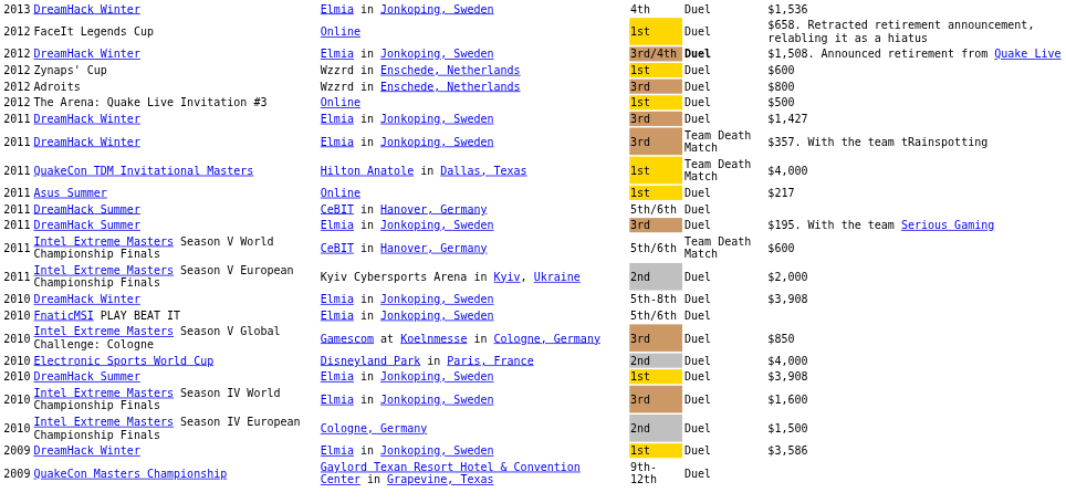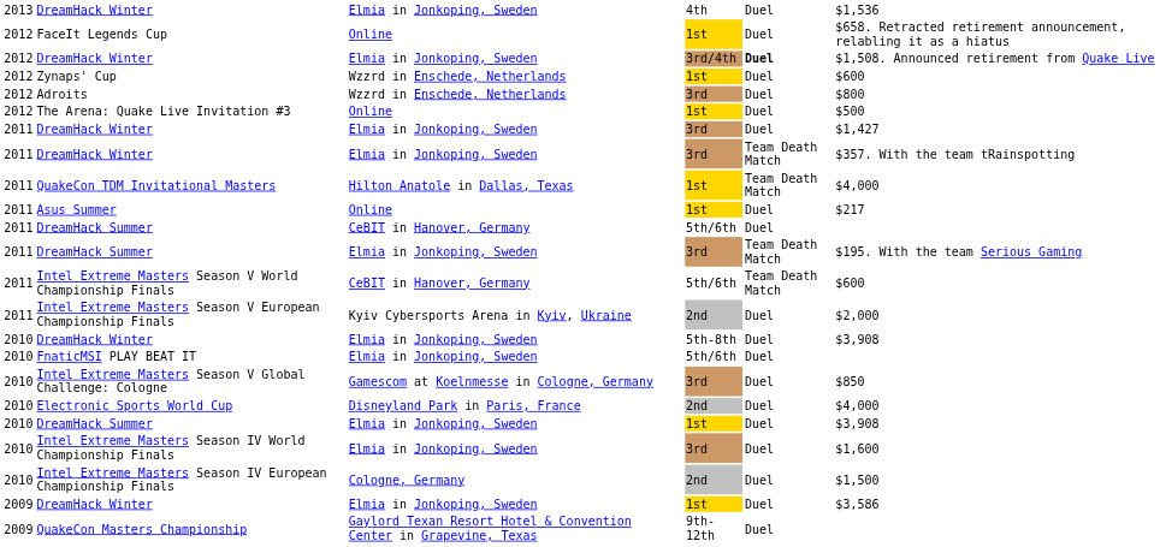 <table>
 <tr>
 <td>2013</td>
 <td><a href='#'>DreamHack Winter</a></td>
 <td><a href='#'>Elmia</a> in <a href='#'>Jonkoping, Sweden</a></td>
 <td>4th</td>
 <td>Duel</td>
 <td>$1,536</td>
 </tr>
 <tr>
 <td>2012</td>
 <td>FaceIt Legends Cup</td>
 <td><a href='#'>Online</a></td>
 <td bgcolor="gold">1st</td>
 <td>Duel</td>
 <td>$658.  Retracted retirement announcement, relabling it as a hiatus</td>
 </tr>
 <tr>
 <td>2012</td>
 <td><a href='#'>DreamHack Winter</a></td>
 <td><a href='#'>Elmia</a> in <a href='#'>Jonkoping, Sweden</a></td>
 <td bgcolor="#cc9966">3rd/4th</td>
 <td><strong>Duel</strong></td>
 <td>$1,508.  Announced retirement from <a href='#'>Quake Live</a></td>
 </tr>
 <tr>
 <td>2012</td>
 <td>Zynaps' Cup</td>
 <td>Wzzrd in <a href='#'>Enschede, Netherlands</a></td>
 <td bgcolor="gold">1st</td>
 <td>Duel</td>
 <td>$600</td>
 </tr>
 <tr>
 <td>2012</td>
 <td>Adroits</td>
 <td>Wzzrd in <a href='#'>Enschede, Netherlands</a></td>
 <td bgcolor="#cc9966">3rd</td>
 <td>Duel</td>
 <td>$800</td>
 </tr>
 <tr>
 <td>2012</td>
 <td>The Arena: Quake Live Invitation #3</td>
 <td><a href='#'>Online</a></td>
 <td bgcolor="gold">1st</td>
 <td>Duel</td>
 <td>$500</td>
 </tr>
 <tr>
 <td>2011</td>
 <td><a href='#'>DreamHack Winter</a></td>
 <td><a href='#'>Elmia</a> in <a href='#'>Jonkoping, Sweden</a></td>
 <td bgcolor="#cc9966">3rd</td>
 <td>Duel</td>
 <td>$1,427</td>
 </tr>
 <tr>
 <td>2011</td>
 <td><a href='#'>DreamHack Winter</a></td>
 <td><a href='#'>Elmia</a> in <a href='#'>Jonkoping, Sweden</a></td>
 <td bgcolor="#cc9966">3rd</td>
 <td>Team Death Match</td>
 <td>$357.  With the team tRainspotting</td>
 </tr>
 <tr>
 <td>2011</td>
 <td><a href='#'>QuakeCon TDM Invitational Masters</a></td>
 <td><a href='#'>Hilton Anatole</a> in <a href='#'>Dallas, Texas</a></td>
 <td bgcolor="gold">1st</td>
 <td>Team Death Match</td>
 <td>$4,000</td>
 </tr>
 <tr>
 <td>2011</td>
 <td><a href='#'>Asus Summer</a></td>
 <td><a href='#'>Online</a></td>
 <td bgcolor="gold">1st</td>
 <td>Duel</td>
 <td>$217</td>
 </tr>
 <tr>
 <td>2011</td>
 <td><a href='#'>DreamHack Summer</a></td>
 <td><a href='#'>CeBIT</a> in <a href='#'>Hanover, Germany</a></td>
 <td>5th/6th</td>
 <td>Duel</td>
 <td></td>
 </tr>
 <tr>
 <td>2011</td>
 <td><a href='#'>DreamHack Summer</a></td>
 <td><a href='#'>Elmia</a> in <a href='#'>Jonkoping, Sweden</a></td>
 <td bgcolor="#cc9966">3rd</td>
-<td>Duel</td>
+<td>Team Death Match</td>
 <td>$195.  With the team <a href='#'>Serious Gaming</a></td>
 </tr>
 <tr>
 <td>2011</td>
 <td><a href='#'>Intel Extreme Masters</a> Season V World Championship Finals</td>
 <td><a href='#'>CeBIT</a> in <a href='#'>Hanover, Germany</a></td>
 <td>5th/6th</td>
 <td>Team Death Match</td>
 <td>$600</td>
 </tr>
 <tr>
 <td>2011</td>
 <td><a href='#'>Intel Extreme Masters</a> Season V European Championship Finals</td>
 <td>Kyiv Cybersports Arena in <a href='#'>Kyiv</a>, <a href='#'>Ukraine</a></td>
 <td bgcolor="silver">2nd</td>
 <td>Duel</td>
 <td>$2,000</td>
 </tr>
 <tr>
 <td>2010</td>
 <td><a href='#'>DreamHack Winter</a></td>
 <td><a href='#'>Elmia</a> in <a href='#'>Jonkoping, Sweden</a></td>
 <td>5th-8th</td>
 <td>Duel</td>
 <td>$3,908</td>
 </tr>
 <tr>
 <td>2010</td>
 <td><a href='#'>Fnatic</a><a href='#'>MSI</a> PLAY BEAT IT</td>
 <td><a href='#'>Elmia</a> in <a href='#'>Jonkoping, Sweden</a></td>
 <td>5th/6th</td>
 <td>Duel</td>
 <td></td>
 </tr>
 <tr>
 <td>2010</td>
 <td><a href='#'>Intel Extreme Masters</a> Season V Global Challenge: Cologne</td>
 <td><a href='#'>Gamescom</a> at <a href='#'>Koelnmesse</a> in <a href='#'>Cologne, Germany</a></td>
 <td bgcolor="#cc9966">3rd</td>
 <td>Duel</td>
 <td>$850</td>
 </tr>
 <tr>
 <td>2010</td>
 <td><a href='#'>Electronic Sports World Cup</a></td>
 <td><a href='#'>Disneyland Park</a> in <a href='#'>Paris, France</a></td>
 <td bgcolor="silver">2nd</td>
 <td>Duel</td>
 <td>$4,000</td>
 </tr>
 <tr>
 <td>2010</td>
 <td><a href='#'>DreamHack Summer</a></td>
 <td><a href='#'>Elmia</a> in <a href='#'>Jonkoping, Sweden</a></td>
 <td bgcolor="gold">1st</td>
 <td>Duel</td>
 <td>$3,908</td>
 </tr>
 <tr>
 <td>2010</td>
 <td><a href='#'>Intel Extreme Masters</a> Season IV World Championship Finals</td>
 <td><a href='#'>Elmia</a> in <a href='#'>Jonkoping, Sweden</a></td>
 <td bgcolor="#cc9966">3rd</td>
 <td>Duel</td>
 <td>$1,600</td>
 </tr>
 <tr>
 <td>2010</td>
 <td><a href='#'>Intel Extreme Masters</a> Season IV European Championship Finals</td>
 <td><a href='#'>Cologne, Germany</a></td>
 <td bgcolor="silver">2nd</td>
 <td>Duel</td>
 <td>$1,500</td>
 </tr>
 <tr>
 <td>2009</td>
 <td><a href='#'>DreamHack Winter</a></td>
 <td><a href='#'>Elmia</a> in <a href='#'>Jonkoping, Sweden</a></td>
 <td bgcolor="gold">1st</td>
 <td>Duel</td>
 <td>$3,586</td>
 </tr>
 <tr>
 <td>2009</td>
 <td><a href='#'>QuakeCon Masters Championship</a></td>
 <td><a href='#'>Gaylord Texan Resort Hotel & Convention Center</a> in <a href='#'>Grapevine, Texas</a></td>
 <td>9th-12th</td>
 <td>Duel</td>
 <td></td>
 </tr>
 </table>
